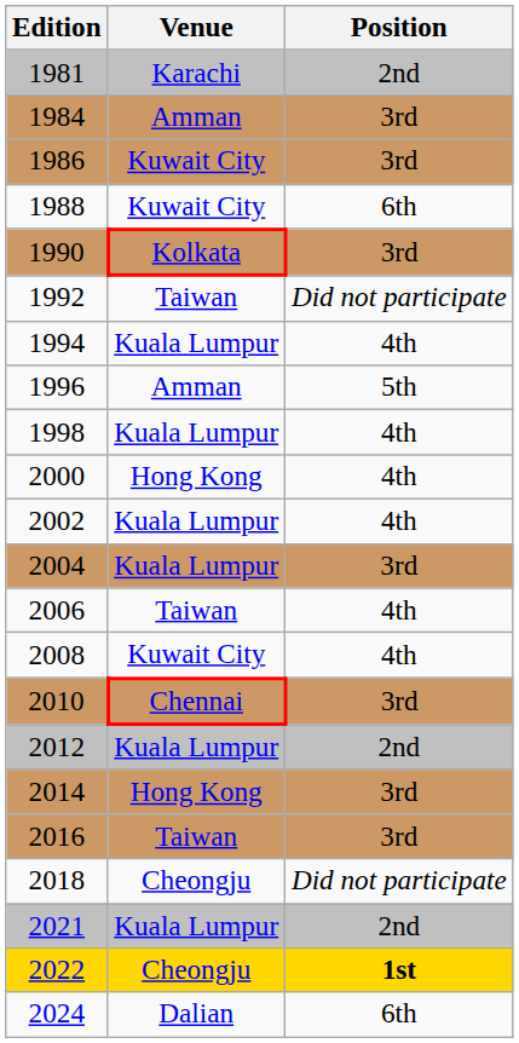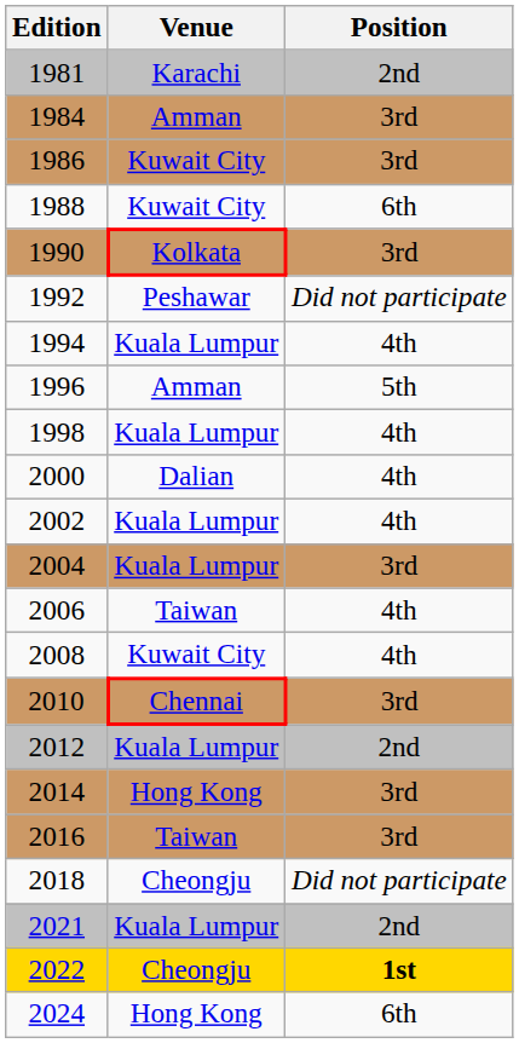 <table class="wikitable" style="text-align: center;">
 <tr>
 <th>Edition</th>
 <th>Venue</th>
 <th>Position</th>
 </tr>
 <tr style="background:silver;">
 <td>1981</td>
 <td> <a href='#'>Karachi</a></td>
 <td> 2nd</td>
 </tr>
 <tr style="background:#c96;">
 <td>1984</td>
 <td> <a href='#'>Amman</a></td>
 <td> 3rd</td>
 </tr>
 <tr style="background:#c96;">
 <td>1986</td>
 <td> <a href='#'>Kuwait City</a></td>
 <td> 3rd</td>
 </tr>
 <tr>
 <td>1988</td>
 <td> <a href='#'>Kuwait City</a></td>
 <td>6th</td>
 </tr>
 <tr style="background:#c96;">
 <td>1990</td>
 <td style="border: 2px solid red"> <a href='#'>Kolkata</a></td>
 <td> 3rd</td>
 </tr>
 <tr>
 <td>1992</td>
-<td> <a href='#'>Taiwan</a></td>
+<td> <a href='#'>Peshawar</a></td>
 <td><em>Did not participate</em></td>
 </tr>
 <tr>
 <td>1994</td>
 <td> <a href='#'>Kuala Lumpur</a></td>
 <td>4th</td>
 </tr>
 <tr>
 <td>1996</td>
 <td> <a href='#'>Amman</a></td>
 <td>5th</td>
 </tr>
 <tr>
 <td>1998</td>
 <td> <a href='#'>Kuala Lumpur</a></td>
 <td>4th</td>
 </tr>
 <tr>
 <td>2000</td>
-<td> <a href='#'>Hong Kong</a></td>
+<td> <a href='#'>Dalian</a></td>
 <td>4th</td>
 </tr>
 <tr>
 <td>2002</td>
 <td> <a href='#'>Kuala Lumpur</a></td>
 <td>4th</td>
 </tr>
 <tr style="background:#c96;">
 <td>2004</td>
 <td> <a href='#'>Kuala Lumpur</a></td>
 <td> 3rd</td>
 </tr>
 <tr>
 <td>2006</td>
 <td> <a href='#'>Taiwan</a></td>
 <td>4th</td>
 </tr>
 <tr>
 <td>2008</td>
 <td> <a href='#'>Kuwait City</a></td>
 <td>4th</td>
 </tr>
 <tr style="background:#c96;">
 <td>2010</td>
 <td style="border: 2px solid red"> <a href='#'>Chennai</a></td>
 <td> 3rd</td>
 </tr>
 <tr style="background:silver;">
 <td>2012</td>
 <td> <a href='#'>Kuala Lumpur</a></td>
 <td> 2nd</td>
 </tr>
 <tr style="background:#c96;">
 <td>2014</td>
 <td> <a href='#'>Hong Kong</a></td>
 <td> 3rd</td>
 </tr>
 <tr style="background:#c96;">
 <td>2016</td>
 <td> <a href='#'>Taiwan</a></td>
 <td> 3rd</td>
 </tr>
 <tr>
 <td>2018</td>
 <td> <a href='#'>Cheongju</a></td>
 <td><em>Did not participate</em></td>
 </tr>
 <tr style="background:silver;">
 <td><a href='#'>2021</a></td>
 <td> <a href='#'>Kuala Lumpur</a></td>
 <td> 2nd</td>
 </tr>
 <tr style="background:gold;">
 <td><a href='#'>2022</a></td>
 <td> <a href='#'>Cheongju</a></td>
 <td> <strong>1st</strong></td>
 </tr>
 <tr>
 <td><a href='#'>2024</a></td>
-<td> <a href='#'>Dalian</a></td>
+<td> <a href='#'>Hong Kong</a></td>
 <td>6th</td>
 </tr>
 </table>
